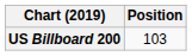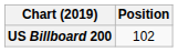 <table class="wikitable plainrowheaders" style="text-align:center">
 <tr>
 <th scope="col">Chart (2019)</th>
 <th scope="col">Position</th>
 </tr>
 <tr>
 <th scope="row">US <em>Billboard</em> 200</th>
-<td>103</td>
+<td>102</td>
 </tr>
 </table>
